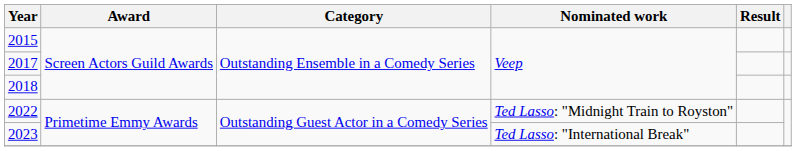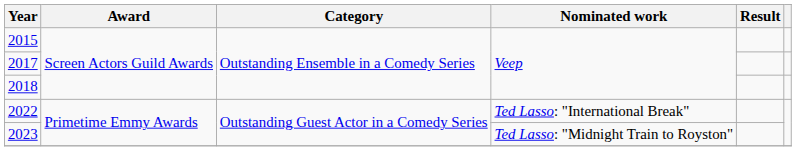 <table class="wikitable">
 <tr>
 <th>Year</th>
 <th>Award</th>
 <th>Category</th>
 <th>Nominated work</th>
 <th>Result</th>
 <th></th>
 </tr>
 <tr>
 <td><a href='#'>2015</a></td>
 <td rowspan="3"><a href='#'>Screen Actors Guild Awards</a></td>
 <td rowspan="3"><a href='#'>Outstanding Ensemble in a Comedy Series</a></td>
 <td rowspan="3"><em><a href='#'>Veep</a></em></td>
 <td></td>
 <td align="center"></td>
 </tr>
 <tr>
 <td><a href='#'>2017</a></td>
 <td></td>
 <td align="center"></td>
 </tr>
 <tr>
 <td><a href='#'>2018</a></td>
 <td></td>
 <td align="center"></td>
 </tr>
 <tr>
 <td><a href='#'>2022</a></td>
 <td rowspan="2"><a href='#'>Primetime Emmy Awards</a></td>
 <td rowspan="2"><a href='#'>Outstanding Guest Actor in a Comedy Series</a></td>
-<td><em><a href='#'>Ted Lasso</a></em>: "Midnight Train to Royston"</td>
+<td><em><a href='#'>Ted Lasso</a></em>: "International Break"</td>
 <td></td>
 <td rowspan="2" align="center"></td>
 </tr>
 <tr>
 <td><a href='#'>2023</a></td>
-<td><em><a href='#'>Ted Lasso</a></em>: "International Break"</td>
+<td><em><a href='#'>Ted Lasso</a></em>: "Midnight Train to Royston"</td>
 <td></td>
 </tr>
 <tr>
 </tr>
 </table>
